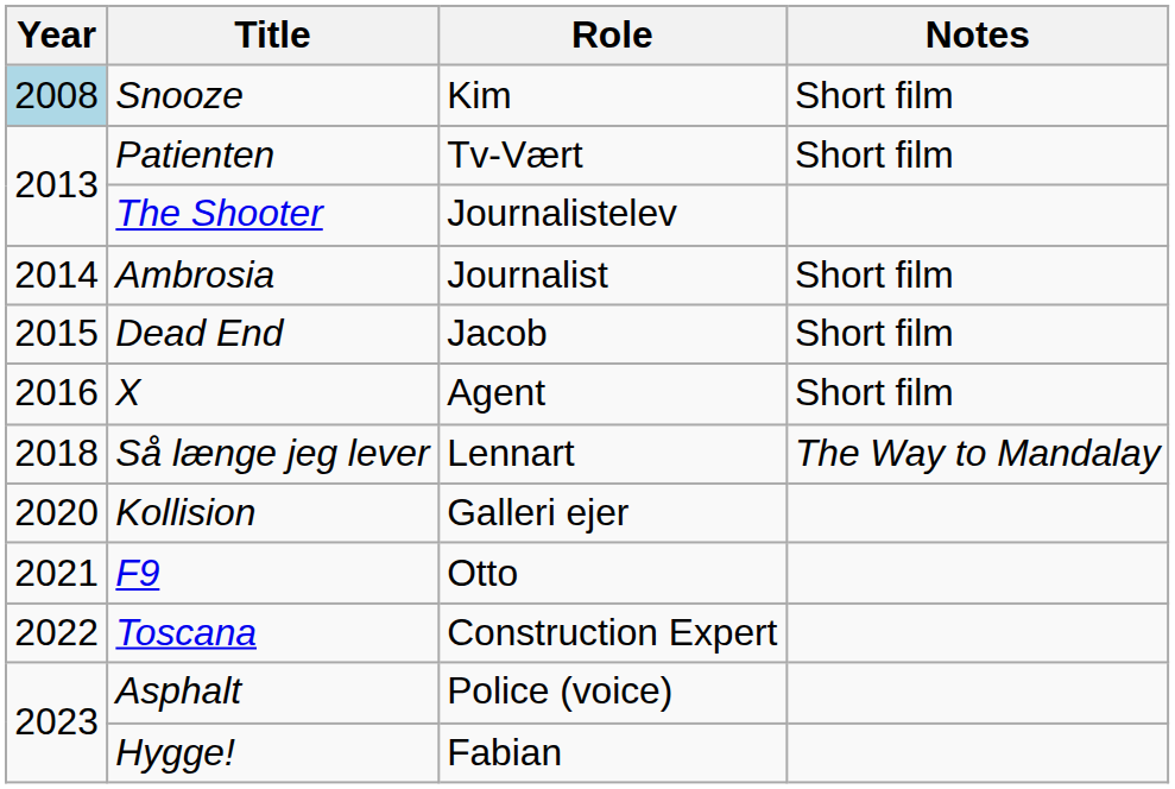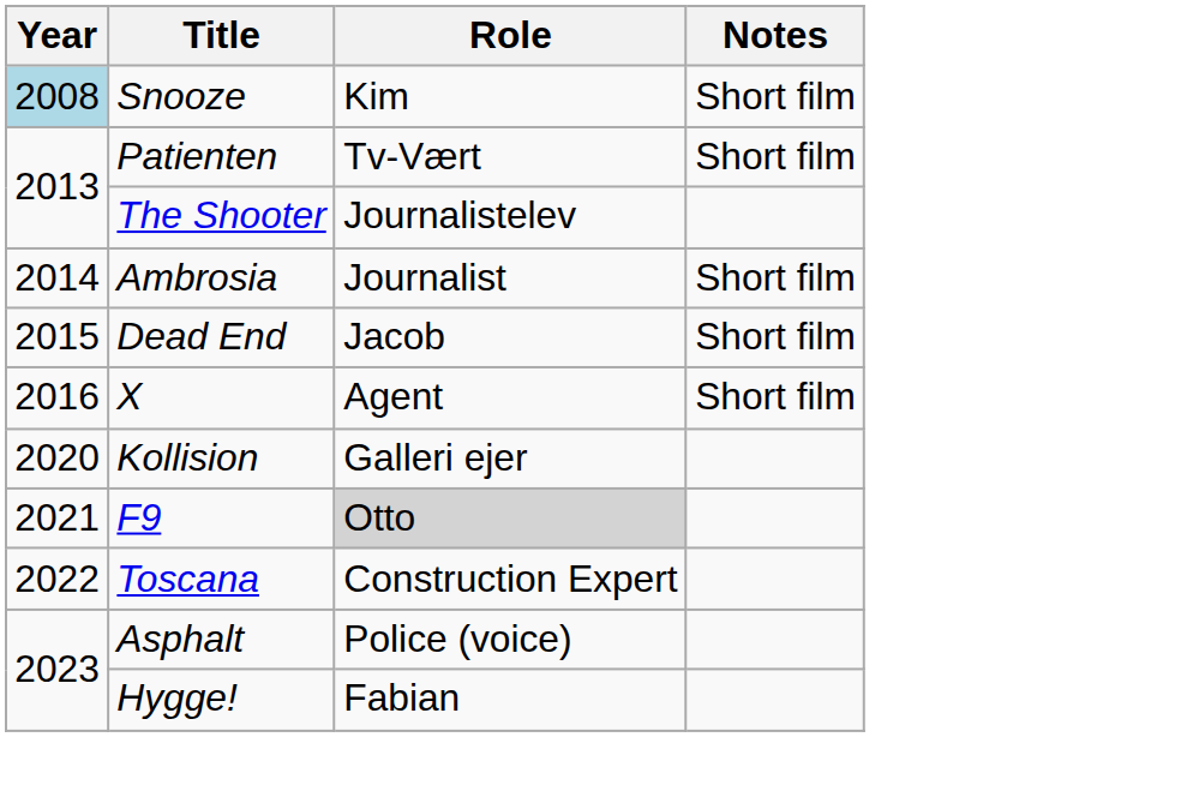 <table class="wikitable sortable">
 <tr>
 <th>Year</th>
 <th>Title</th>
 <th>Role</th>
 <th class="unsortable">Notes</th>
 </tr>
 <tr>
 <td style="background: lightblue;">2008</td>
 <td><em>Snooze</em></td>
 <td>Kim</td>
 <td>Short film</td>
 </tr>
 <tr>
 <td rowspan="2">2013</td>
 <td><em>Patienten</em></td>
 <td>Tv-Vært</td>
 <td>Short film</td>
 </tr>
 <tr>
 <td><em><a href='#'>The Shooter</a></em></td>
 <td>Journalistelev</td>
 <td></td>
 </tr>
 <tr>
 <td>2014</td>
 <td><em>Ambrosia</em></td>
 <td>Journalist</td>
 <td>Short film</td>
 </tr>
 <tr>
 <td>2015</td>
 <td><em>Dead End</em></td>
 <td>Jacob</td>
 <td>Short film</td>
 </tr>
 <tr>
 <td>2016</td>
 <td><em>X</em></td>
 <td>Agent</td>
 <td>Short film</td>
 </tr>
 <tr>
-<td>2018</td>
-<td><em>Så længe jeg lever</em></td>
-<td>Lennart</td>
-<td> <em>The Way to Mandalay</em></td>
-</tr>
-<tr>
 <td>2020</td>
 <td><em>Kollision</em></td>
 <td>Galleri ejer</td>
 <td></td>
 </tr>
 <tr>
 <td>2021</td>
 <td><em><a href='#'>F9</a></em></td>
-<td>Otto</td>
+<td style="background: lightgrey;">Otto</td>
 <td></td>
 </tr>
 <tr>
 <td>2022</td>
 <td><em><a href='#'>Toscana</a></em></td>
 <td>Construction Expert</td>
 <td></td>
 </tr>
 <tr>
 <td rowspan="2">2023</td>
 <td><em>Asphalt</em></td>
 <td>Police (voice)</td>
 <td></td>
 </tr>
 <tr>
 <td><em>Hygge!</em></td>
 <td>Fabian</td>
 <td></td>
 </tr>
 </table>
